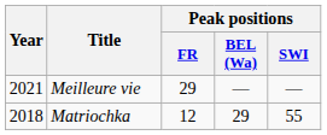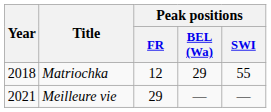 <table class="wikitable">
 <tr>
 <th rowspan="2" style="text-align:center; width:10px;">Year</th>
 <th rowspan="2" style="text-align:center; width:100px;">Title</th>
 <th colspan="3" style="text-align:center; width:20px;">Peak positions</th>
 </tr>
 <tr>
 <th scope="col" style="width:3em;font-size:90%;"><a href='#'>FR</a><br></th>
 <th scope="col" style="width:3em;font-size:90%;"><a href='#'>BEL <br>(Wa)</a><br></th>
 <th scope="col" style="width:3em;font-size:90%;"><a href='#'>SWI</a><br></th>
 </tr>
 <tr>
+<td>2018</td>
+<td><em>Matriochka</em></td>
+<td style="text-align:center;">12</td>
+<td style="text-align:center;">29</td>
+<td style="text-align:center;">55</td>
+</tr>
+<tr>
 <td>2021</td>
 <td><em>Meilleure vie</em></td>
 <td style="text-align:center;">29</td>
 <td style="text-align:center;">—</td>
 <td style="text-align:center;">—</td>
 </tr>
-<tr>
-<td>2018</td>
-<td><em>Matriochka</em></td>
-<td style="text-align:center;">12</td>
-<td style="text-align:center;">29</td>
-<td style="text-align:center;">55</td>
-</tr>
 </table>
